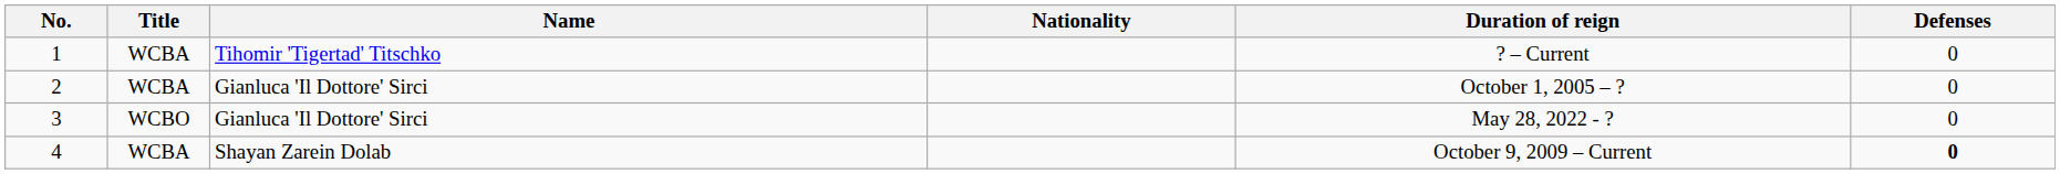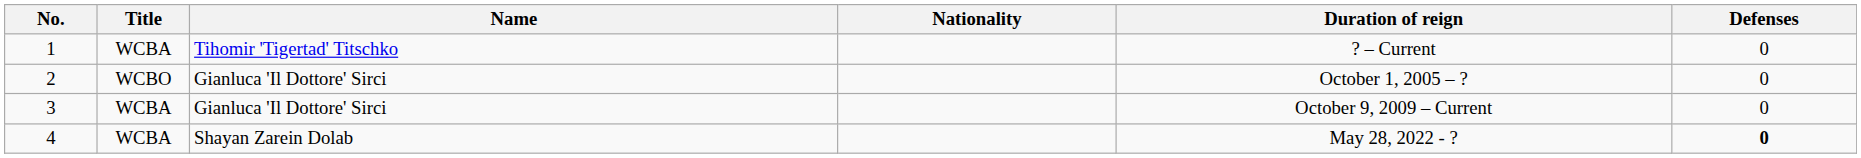 <table class="wikitable" width=100%>
 <tr>
 <th width=5%>No.</th>
 <th width=5%>Title</th>
 <th width=35%>Name</th>
 <th width=15%>Nationality</th>
 <th width=30%>Duration of reign</th>
 <th width=10%>Defenses</th>
 </tr>
 <tr align="center">
 <td>1</td>
 <td>WCBA</td>
 <td align="left"><a href='#'>Tihomir 'Tigertad' Titschko</a></td>
 <td align="left"></td>
 <td>? – Current</td>
 <td>0</td>
 </tr>
 <tr align="center">
 <td>2</td>
-<td>WCBA</td>
+<td>WCBO</td>
 <td align="left">Gianluca 'Il Dottore' Sirci</td>
 <td align="left"></td>
 <td>October 1, 2005 – ?</td>
 <td>0</td>
 </tr>
 <tr align="center">
 <td>3</td>
-<td>WCBO</td>
+<td>WCBA</td>
 <td align="left">Gianluca 'Il Dottore' Sirci</td>
 <td align="left"></td>
-<td>May 28, 2022 - ?</td>
+<td>October 9, 2009 – Current</td>
 <td>0</td>
 </tr>
 <tr align="center">
 <td>4</td>
 <td>WCBA</td>
 <td align="left">Shayan Zarein Dolab</td>
 <td align="left"></td>
-<td>October 9, 2009 – Current</td>
+<td>May 28, 2022 - ?</td>
 <td><strong>0</strong></td>
 </tr>
 </table>
